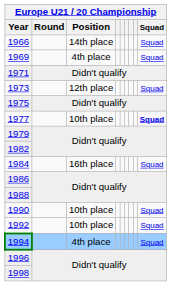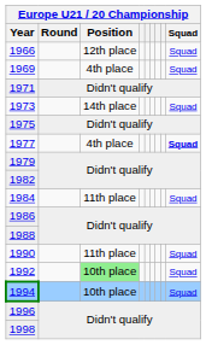 <table class="wikitable" style="text-align: center;">
 <tr>
 <th colspan=9><a href='#'>Europe U21 / 20 Championship</a></th>
 </tr>
 <tr>
 <th>Year</th>
 <th>Round</th>
 <th>Position</th>
 <th></th>
 <th></th>
 <th></th>
 <th></th>
 <th></th>
 <th><small>Squad</small></th>
 </tr>
 <tr>
 <td> <a href='#'>1966</a></td>
 <td></td>
-<td>14th place</td>
+<td>12th place</td>
 <td></td>
 <td></td>
 <td></td>
 <td></td>
 <td></td>
 <td><small> <a href='#'>Squad</a></small></td>
 </tr>
 <tr>
 <td> <a href='#'>1969</a></td>
 <td></td>
 <td>4th place</td>
 <td></td>
 <td></td>
 <td></td>
 <td></td>
 <td></td>
 <td><small> <a href='#'>Squad</a></small></td>
 </tr>
 <tr bgcolor="efefef">
 <td> <a href='#'>1971</a></td>
 <td colspan=9>Didn't qualify</td>
 </tr>
 <tr>
 <td> <a href='#'>1973</a></td>
 <td></td>
-<td>12th place</td>
+<td>14th place</td>
 <td></td>
 <td></td>
 <td></td>
 <td></td>
 <td></td>
 <td><small> <a href='#'>Squad</a></small></td>
 </tr>
 <tr bgcolor="efefef">
 <td> <a href='#'>1975</a></td>
 <td colspan=9>Didn't qualify</td>
 </tr>
 <tr>
 <td> <a href='#'>1977</a></td>
 <td></td>
-<td>10th place</td>
+<td>4th place</td>
 <td></td>
 <td></td>
 <td></td>
 <td></td>
 <td></td>
 <td><strong><small> <a href='#'>Squad</a></small></strong></td>
 </tr>
 <tr bgcolor="efefef">
 <td> <a href='#'>1979</a></td>
 <td colspan=9 rowspan=2>Didn't qualify</td>
 </tr>
 <tr bgcolor="efefef">
 <td> <a href='#'>1982</a></td>
 </tr>
 <tr>
 <td> <a href='#'>1984</a></td>
 <td></td>
-<td>16th place</td>
+<td>11th place</td>
 <td></td>
 <td></td>
 <td></td>
 <td></td>
 <td></td>
 <td><small> <a href='#'>Squad</a></small></td>
 </tr>
 <tr bgcolor="efefef">
 <td> <a href='#'>1986</a></td>
 <td colspan=9 rowspan=2>Didn't qualify</td>
 </tr>
 <tr bgcolor="efefef">
 <td> <a href='#'>1988</a></td>
 </tr>
 <tr>
 <td> <a href='#'>1990</a></td>
 <td></td>
-<td>10th place</td>
+<td>11th place</td>
 <td></td>
 <td></td>
 <td></td>
 <td></td>
 <td></td>
 <td><small> <a href='#'>Squad</a></small></td>
 </tr>
 <tr>
 <td> <a href='#'>1992</a></td>
 <td></td>
-<td>10th place</td>
+<td style="background: lightgreen;">10th place</td>
 <td></td>
 <td></td>
 <td></td>
 <td></td>
 <td></td>
 <td><small> <a href='#'>Squad</a></small></td>
 </tr>
 <tr bgcolor=9acdff>
 <td style="border:3px solid green"> <a href='#'>1994</a></td>
 <td></td>
-<td>4th place</td>
+<td>10th place</td>
 <td></td>
 <td></td>
 <td></td>
 <td></td>
 <td></td>
 <td><small> <a href='#'>Squad</a></small></td>
 </tr>
 <tr bgcolor="efefef">
 <td> <a href='#'>1996</a></td>
 <td colspan=9 rowspan=6>Didn't qualify</td>
 </tr>
 <tr bgcolor="efefef">
 <td> <a href='#'>1998</a></td>
 </tr>
 </table>
